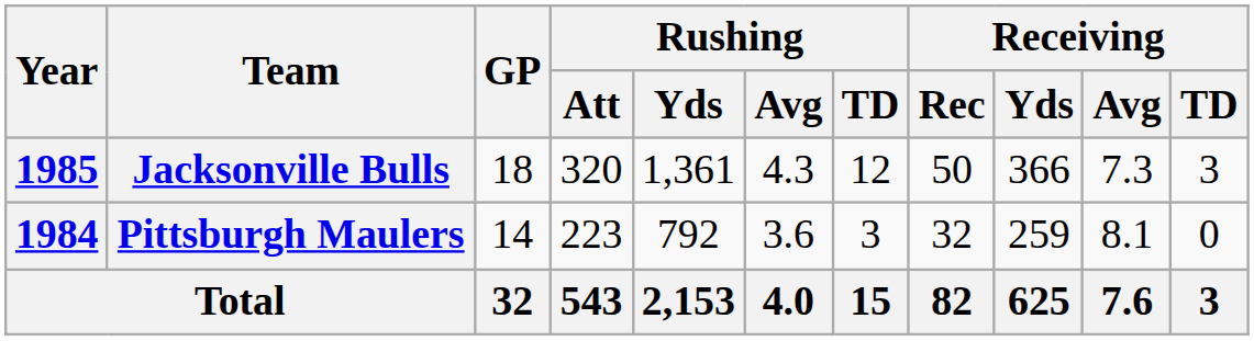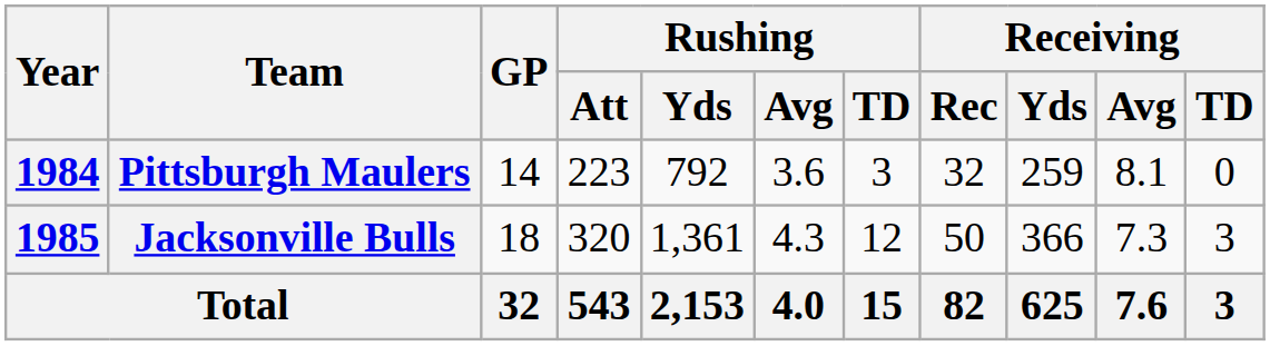 <table class=wikitable style="text-align:center;">
 <tr>
 <th rowspan="2">Year</th>
 <th rowspan="2">Team</th>
 <th rowspan="2">GP</th>
 <th colspan="4">Rushing</th>
 <th colspan="4">Receiving</th>
 </tr>
 <tr>
 <th>Att</th>
 <th>Yds</th>
 <th>Avg</th>
 <th>TD</th>
 <th>Rec</th>
 <th>Yds</th>
 <th>Avg</th>
 <th>TD</th>
 </tr>
 <tr>
+<th><a href='#'>1984</a></th>
+<th><a href='#'>Pittsburgh Maulers</a></th>
+<td>14</td>
+<td>223</td>
+<td>792</td>
+<td>3.6</td>
+<td>3</td>
+<td>32</td>
+<td>259</td>
+<td>8.1</td>
+<td>0</td>
+</tr>
+<tr>
 <th><a href='#'>1985</a></th>
 <th><a href='#'>Jacksonville Bulls</a></th>
 <td>18</td>
 <td>320</td>
 <td>1,361</td>
 <td>4.3</td>
 <td>12</td>
 <td>50</td>
 <td>366</td>
 <td>7.3</td>
 <td>3</td>
-</tr>
-<tr>
-<th><a href='#'>1984</a></th>
-<th><a href='#'>Pittsburgh Maulers</a></th>
-<td>14</td>
-<td>223</td>
-<td>792</td>
-<td>3.6</td>
-<td>3</td>
-<td>32</td>
-<td>259</td>
-<td>8.1</td>
-<td>0</td>
 </tr>
 <tr>
 <th colspan="2">Total</th>
 <th>32</th>
 <th>543</th>
 <th>2,153</th>
 <th>4.0</th>
 <th>15</th>
 <th>82</th>
 <th>625</th>
 <th>7.6</th>
 <th>3</th>
 </tr>
 </table>
